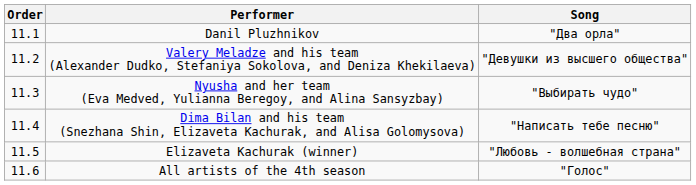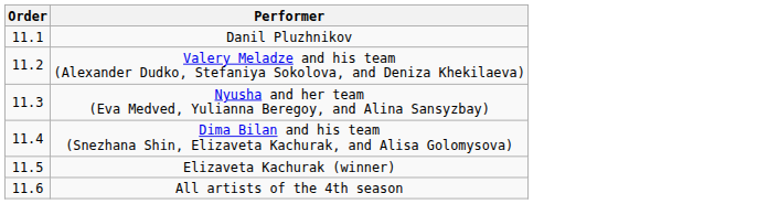 <table class="wikitable" style="text-align:center;">
 <tr>
 <th>Order</th>
 <th>Performer</th>
-<th>Song</th>
 </tr>
 <tr>
 <td>11.1</td>
 <td>Danil Pluzhnikov</td>
-<td>"Два орла"</td>
 </tr>
 <tr>
 <td>11.2</td>
 <td><a href='#'>Valery Meladze</a> and his team <br> (Alexander Dudko, Stefaniya Sokolova, and Deniza Khekilaeva)</td>
-<td>"Девушки из высшего общества"</td>
 </tr>
 <tr>
 <td>11.3</td>
 <td><a href='#'>Nyusha</a> and her team <br> (Eva Medved, Yulianna Beregoy, and Alina Sansyzbay)</td>
-<td>"Выбирать чудо"</td>
 </tr>
 <tr>
 <td>11.4</td>
 <td><a href='#'>Dima Bilan</a> and his team <br> (Snezhana Shin, Elizaveta Kachurak, and Alisa Golomysova)</td>
-<td>"Написать тебе песню"</td>
 </tr>
 <tr>
 <td>11.5</td>
 <td>Elizaveta Kachurak (winner)</td>
-<td>"Любовь - волшебная страна"</td>
 </tr>
 <tr>
 <td>11.6</td>
 <td>All artists of the 4th season</td>
-<td>"Голос"</td>
 </tr>
 </table>
